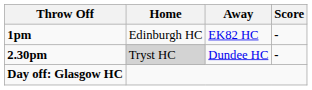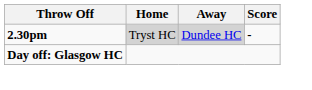 <table class="wikitable">
 <tr>
 <th><strong>Throw Off</strong></th>
 <th><strong>Home</strong></th>
 <th><strong>Away</strong></th>
 <th><strong>Score</strong></th>
 </tr>
 <tr>
-<td><strong>1pm</strong></td>
-<td>Edinburgh HC</td>
-<td><a href='#'>EK82 HC</a></td>
-<td><strong>-</strong></td>
-</tr>
-<tr>
 <td><strong>2.30pm</strong></td>
 <td style="background: lightgrey;">Tryst HC</td>
-<td><a href='#'>Dundee HC</a></td>
+<td style="background: lightgrey;"><a href='#'>Dundee HC</a></td>
 <td><strong>-</strong></td>
 </tr>
 <tr>
 <td><strong>Day off: Glasgow HC</strong></td>
 </tr>
 </table>
